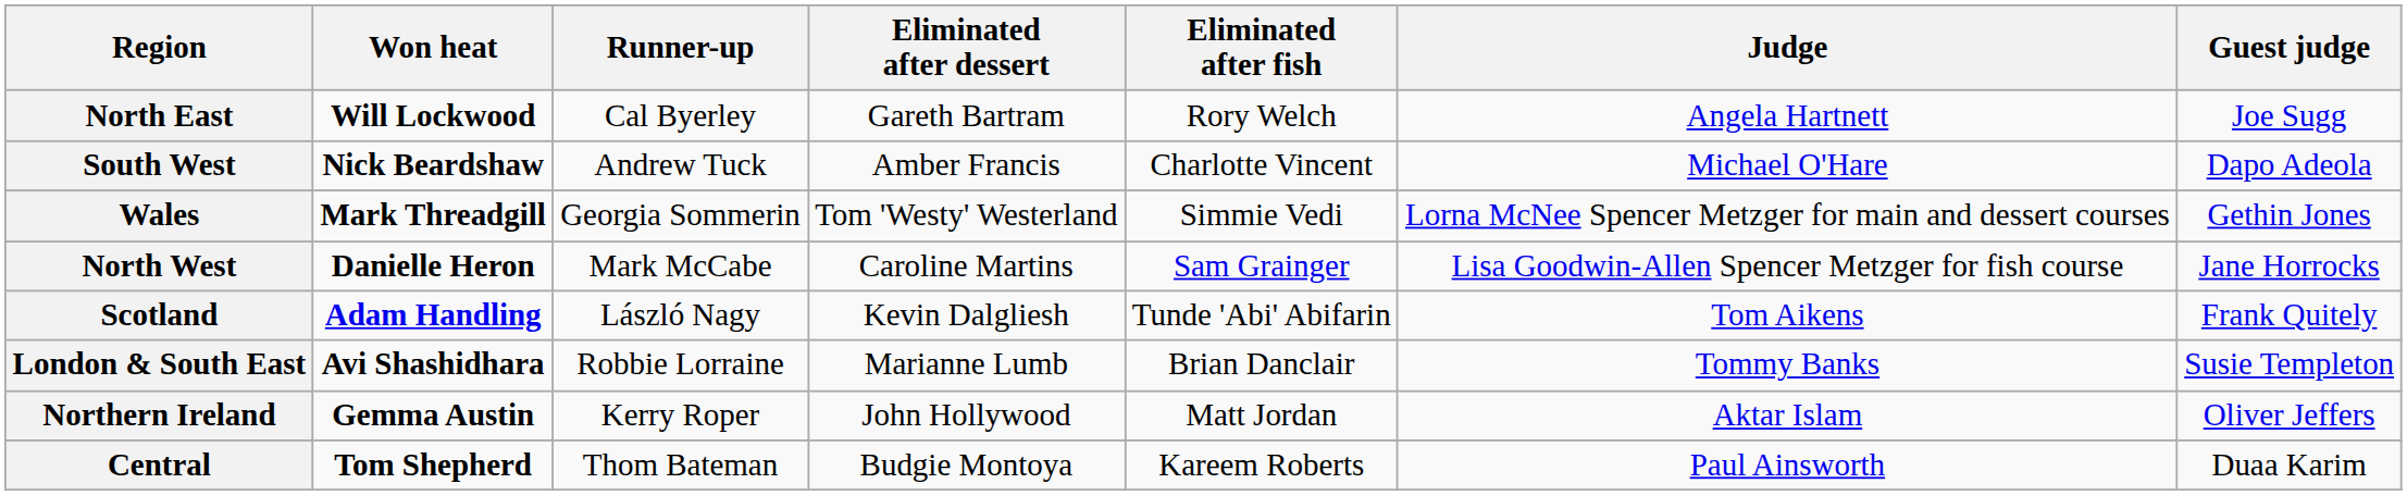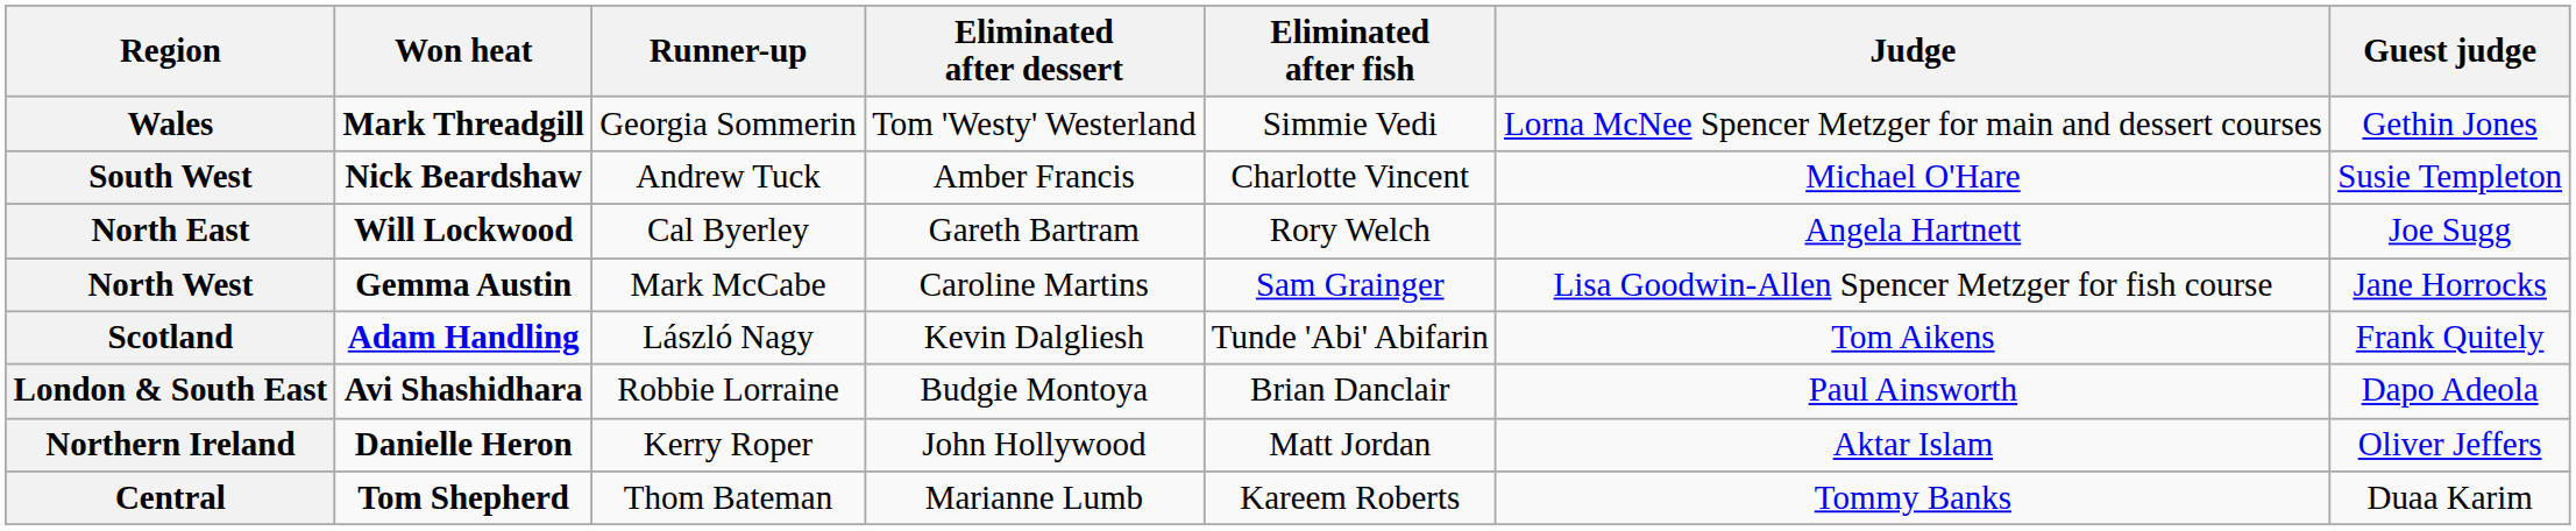 <table class="wikitable plainrowheaders sortable" style="text-align:center;">
 <tr>
 <th scope="col">Region</th>
 <th scope="col">Won heat</th>
 <th scope="col">Runner-up</th>
 <th scope="col">Eliminated<br>after dessert</th>
 <th scope="col">Eliminated<br>after fish</th>
 <th scope="col">Judge</th>
 <th scope="col">Guest judge</th>
 </tr>
 <tr>
+<th scope="row">Wales</th>
+<td><strong>Mark Threadgill</strong></td>
+<td>Georgia Sommerin</td>
+<td>Tom 'Westy' Westerland</td>
+<td>Simmie Vedi</td>
+<td><a href='#'>Lorna McNee</a>  Spencer Metzger for main and dessert courses</td>
+<td><a href='#'>Gethin Jones</a></td>
+</tr>
+<tr>
+<th scope="row">South West</th>
+<td><strong>Nick Beardshaw</strong></td>
+<td>Andrew Tuck</td>
+<td>Amber Francis</td>
+<td>Charlotte Vincent</td>
+<td><a href='#'>Michael O'Hare</a></td>
+<td><a href='#'>Susie Templeton</a></td>
+</tr>
+<tr>
 <th scope="row">North East</th>
 <td><strong>Will Lockwood</strong></td>
 <td>Cal Byerley</td>
 <td>Gareth Bartram</td>
 <td>Rory Welch</td>
 <td><a href='#'>Angela Hartnett</a></td>
 <td><a href='#'>Joe Sugg</a></td>
 </tr>
 <tr>
-<th scope="row">South West</th>
-<td><strong>Nick Beardshaw</strong></td>
-<td>Andrew Tuck</td>
-<td>Amber Francis</td>
-<td>Charlotte Vincent</td>
-<td><a href='#'>Michael O'Hare</a></td>
-<td><a href='#'>Dapo Adeola</a></td>
-</tr>
-<tr>
-<th scope="row">Wales</th>
-<td><strong>Mark Threadgill</strong></td>
-<td>Georgia Sommerin</td>
-<td>Tom 'Westy' Westerland</td>
-<td>Simmie Vedi</td>
-<td><a href='#'>Lorna McNee</a>  Spencer Metzger for main and dessert courses</td>
-<td><a href='#'>Gethin Jones</a></td>
-</tr>
-<tr>
 <th scope="row">North West</th>
-<td><strong>Danielle Heron</strong></td>
+<td><strong>Gemma Austin</strong></td>
 <td>Mark McCabe</td>
 <td>Caroline Martins</td>
 <td><a href='#'>Sam Grainger</a></td>
 <td><a href='#'>Lisa Goodwin-Allen</a>  Spencer Metzger for fish course</td>
 <td><a href='#'>Jane Horrocks</a></td>
 </tr>
 <tr>
 <th scope="row">Scotland</th>
 <td><strong><a href='#'>Adam Handling</a></strong></td>
 <td>László Nagy</td>
 <td>Kevin Dalgliesh</td>
 <td>Tunde 'Abi' Abifarin</td>
 <td><a href='#'>Tom Aikens</a></td>
 <td><a href='#'>Frank Quitely</a></td>
 </tr>
 <tr>
 <th scope="row">London & South East</th>
 <td><strong>Avi Shashidhara</strong></td>
 <td>Robbie Lorraine</td>
-<td>Marianne Lumb</td>
+<td>Budgie Montoya</td>
 <td>Brian Danclair</td>
-<td><a href='#'>Tommy Banks</a></td>
-<td><a href='#'>Susie Templeton</a></td>
+<td><a href='#'>Paul Ainsworth</a></td>
+<td><a href='#'>Dapo Adeola</a></td>
 </tr>
 <tr>
 <th scope="row">Northern Ireland</th>
-<td><strong>Gemma Austin</strong></td>
+<td><strong>Danielle Heron</strong></td>
 <td>Kerry Roper</td>
 <td>John Hollywood</td>
 <td>Matt Jordan</td>
 <td><a href='#'>Aktar Islam</a></td>
 <td><a href='#'>Oliver Jeffers</a></td>
 </tr>
 <tr>
 <th scope="row">Central</th>
 <td><strong>Tom Shepherd</strong></td>
 <td>Thom Bateman</td>
-<td>Budgie Montoya</td>
+<td>Marianne Lumb</td>
 <td>Kareem Roberts</td>
-<td><a href='#'>Paul Ainsworth</a></td>
+<td><a href='#'>Tommy Banks</a></td>
 <td>Duaa Karim</td>
 </tr>
 </table>
